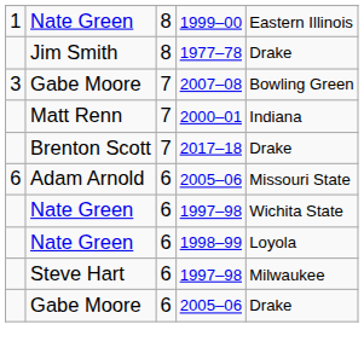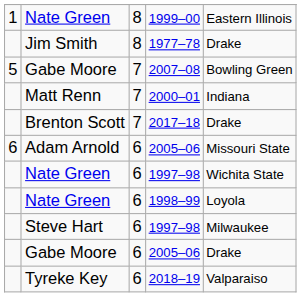 <table class="wikitable">
 <tr>
 </tr>
 <tr>
 <td>1</td>
 <td><a href='#'>Nate Green</a></td>
 <td>8</td>
 <td style="font-size:80%;"><a href='#'>1999–00</a></td>
 <td style="font-size:80%;">Eastern Illinois</td>
 </tr>
 <tr>
 <td></td>
 <td>Jim Smith</td>
 <td>8</td>
 <td style="font-size:80%;"><a href='#'>1977–78</a></td>
 <td style="font-size:80%;">Drake</td>
 </tr>
 <tr>
-<td>3</td>
+<td>5</td>
 <td>Gabe Moore</td>
 <td>7</td>
 <td style="font-size:80%;"><a href='#'>2007–08</a></td>
 <td style="font-size:80%;">Bowling Green</td>
 </tr>
 <tr>
 <td></td>
 <td>Matt Renn</td>
 <td>7</td>
 <td style="font-size:80%;"><a href='#'>2000–01</a></td>
 <td style="font-size:80%;">Indiana</td>
 </tr>
 <tr>
 <td></td>
 <td>Brenton Scott</td>
 <td>7</td>
 <td style="font-size:80%;"><a href='#'>2017–18</a></td>
 <td style="font-size:80%;">Drake</td>
 </tr>
 <tr>
 <td>6</td>
 <td>Adam Arnold</td>
 <td>6</td>
 <td style="font-size:80%;"><a href='#'>2005–06</a></td>
 <td style="font-size:80%;">Missouri State</td>
 </tr>
 <tr>
 <td></td>
 <td><a href='#'>Nate Green</a></td>
 <td>6</td>
 <td style="font-size:80%;"><a href='#'>1997–98</a></td>
 <td style="font-size:80%;">Wichita State</td>
 </tr>
 <tr>
 <td></td>
 <td><a href='#'>Nate Green</a></td>
 <td>6</td>
 <td style="font-size:80%;"><a href='#'>1998–99</a></td>
 <td style="font-size:80%;">Loyola</td>
 </tr>
 <tr>
 <td></td>
 <td>Steve Hart</td>
 <td>6</td>
 <td style="font-size:80%;"><a href='#'>1997–98</a></td>
 <td style="font-size:80%;">Milwaukee</td>
 </tr>
 <tr>
 <td></td>
 <td>Gabe Moore</td>
 <td>6</td>
 <td style="font-size:80%;"><a href='#'>2005–06</a></td>
 <td style="font-size:80%;">Drake</td>
 </tr>
+<tr>
+<td></td>
+<td>Tyreke Key</td>
+<td>6</td>
+<td style="font-size:80%;"><a href='#'>2018–19</a></td>
+<td style="font-size:80%;">Valparaiso</td>
+</tr>
 </table>
